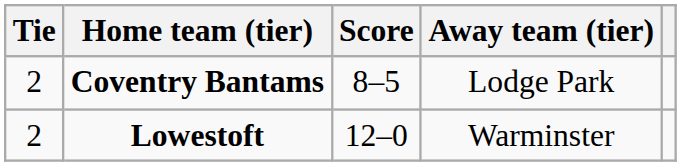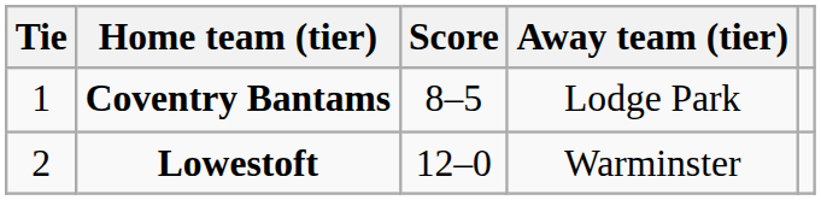 <table class="wikitable" style="text-align:center; font-size:85%">
 <tr>
 <th>Tie</th>
 <th>Home team (tier)</th>
 <th>Score</th>
 <th>Away team (tier)</th>
 <th></th>
 </tr>
 <tr>
-<td align="center">2</td>
+<td align="center">1</td>
 <td><strong>Coventry Bantams</strong></td>
 <td align="center">8–5</td>
 <td>Lodge Park</td>
 <td></td>
 </tr>
 <tr>
 <td align="center">2</td>
 <td><strong>Lowestoft</strong></td>
 <td align="center">12–0</td>
 <td>Warminster</td>
 <td></td>
 </tr>
 </table>
